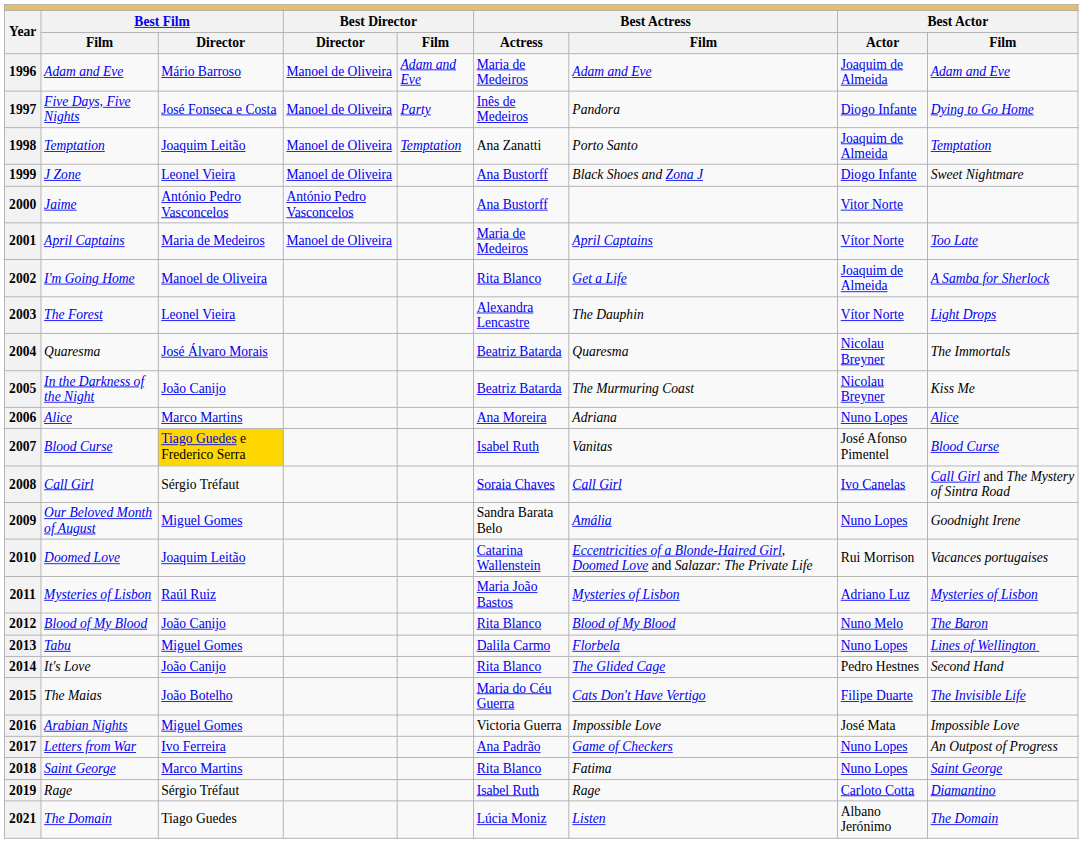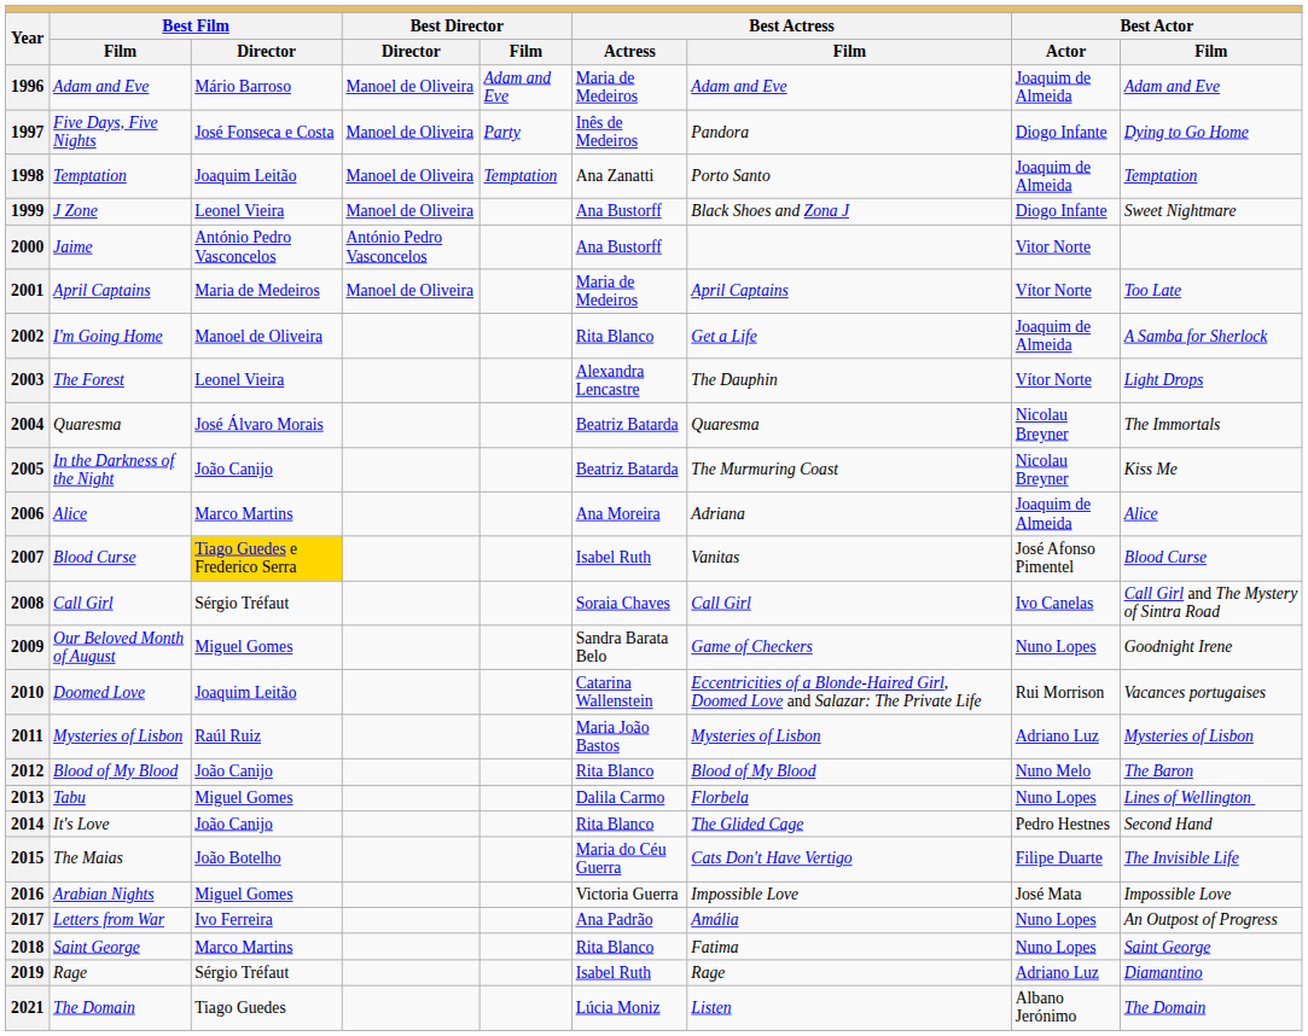 <table class="wikitable sortable" width="100%">
 <tr>
 <td colspan="9" bgcolor="#e4be6d"></td>
 </tr>
 <tr>
 <th colspan="1" rowspan="2" style="padding: 0 5px;">Year</th>
 <th colspan="2"><strong><a href='#'>Best Film</a></strong></th>
 <th colspan="2" style="padding: 0 5px;">Best Director</th>
 <th colspan="2">Best Actress</th>
 <th colspan="2">Best Actor</th>
 </tr>
 <tr>
 <th>Film</th>
 <th>Director</th>
 <th>Director</th>
 <th>Film</th>
 <th>Actress</th>
 <th>Film</th>
 <th>Actor</th>
 <th>Film</th>
 </tr>
 <tr>
 <th>1996</th>
 <td><em><a href='#'>Adam and Eve</a></em></td>
 <td><a href='#'>Mário Barroso</a></td>
 <td><a href='#'>Manoel de Oliveira</a></td>
 <td><em><a href='#'>Adam and Eve</a></em></td>
 <td><a href='#'>Maria de Medeiros</a></td>
 <td><em><a href='#'>Adam and Eve</a></em></td>
 <td><a href='#'>Joaquim de Almeida</a></td>
 <td><em><a href='#'>Adam and Eve</a></em></td>
 </tr>
 <tr>
 <th>1997</th>
 <td><em><a href='#'>Five Days, Five Nights</a></em></td>
 <td><a href='#'>José Fonseca e Costa</a></td>
 <td><a href='#'>Manoel de Oliveira</a></td>
 <td><em><a href='#'>Party</a></em></td>
 <td><a href='#'>Inês de Medeiros</a></td>
 <td><em>Pandora</em></td>
 <td><a href='#'>Diogo Infante</a></td>
 <td><em><a href='#'>Dying to Go Home</a></em></td>
 </tr>
 <tr>
 <th>1998</th>
 <td><em><a href='#'>Temptation</a></em></td>
 <td><a href='#'>Joaquim Leitão</a></td>
 <td><a href='#'>Manoel de Oliveira</a></td>
 <td><em><a href='#'>Temptation</a></em></td>
 <td>Ana Zanatti</td>
 <td><em>Porto Santo</em></td>
 <td><a href='#'>Joaquim de Almeida</a></td>
 <td><em><a href='#'>Temptation</a></em></td>
 </tr>
 <tr>
 <th>1999</th>
 <td><em><a href='#'>J Zone</a></em></td>
 <td><a href='#'>Leonel Vieira</a></td>
 <td><a href='#'>Manoel de Oliveira</a></td>
 <td></td>
 <td><a href='#'>Ana Bustorff</a></td>
 <td><em>Black Shoes and <a href='#'>Zona J</a></em></td>
 <td><a href='#'>Diogo Infante</a></td>
 <td><em>Sweet Nightmare</em></td>
 </tr>
 <tr>
 <th>2000</th>
 <td><em><a href='#'>Jaime</a></em></td>
 <td><a href='#'>António Pedro Vasconcelos</a></td>
 <td><a href='#'>António Pedro Vasconcelos</a></td>
 <td></td>
 <td><a href='#'>Ana Bustorff</a></td>
 <td></td>
 <td><a href='#'>Vitor Norte</a></td>
 <td></td>
 </tr>
 <tr>
 <th>2001</th>
 <td><em><a href='#'>April Captains</a></em></td>
 <td><a href='#'>Maria de Medeiros</a></td>
 <td><a href='#'>Manoel de Oliveira</a></td>
 <td></td>
 <td><a href='#'>Maria de Medeiros</a></td>
 <td><em><a href='#'>April Captains</a></em></td>
 <td><a href='#'>Vítor Norte</a></td>
 <td><em><a href='#'>Too Late</a></em></td>
 </tr>
 <tr>
 <th>2002</th>
 <td><em><a href='#'>I'm Going Home</a></em></td>
 <td><a href='#'>Manoel de Oliveira</a></td>
 <td></td>
 <td></td>
 <td><a href='#'>Rita Blanco</a></td>
 <td><em><a href='#'>Get a Life</a></em></td>
 <td><a href='#'>Joaquim de Almeida</a></td>
 <td><em><a href='#'>A Samba for Sherlock</a></em></td>
 </tr>
 <tr>
 <th>2003</th>
 <td><em><a href='#'>The Forest</a></em></td>
 <td><a href='#'>Leonel Vieira</a></td>
 <td></td>
 <td></td>
 <td><a href='#'>Alexandra Lencastre</a></td>
 <td><em>The Dauphin</em></td>
 <td><a href='#'>Vítor Norte</a></td>
 <td><em><a href='#'>Light Drops</a></em></td>
 </tr>
 <tr>
 <th>2004</th>
 <td><em>Quaresma</em></td>
 <td><a href='#'>José Álvaro Morais</a></td>
 <td></td>
 <td></td>
 <td><a href='#'>Beatriz Batarda</a></td>
 <td><em>Quaresma</em></td>
 <td><a href='#'>Nicolau Breyner</a></td>
 <td><em>The Immortals</em></td>
 </tr>
 <tr>
 <th>2005</th>
 <td><em><a href='#'>In the Darkness of the Night</a></em></td>
 <td><a href='#'>João Canijo</a></td>
 <td></td>
 <td></td>
 <td><a href='#'>Beatriz Batarda</a></td>
 <td><em>The Murmuring Coast</em></td>
 <td><a href='#'>Nicolau Breyner</a></td>
 <td><em>Kiss Me</em></td>
 </tr>
 <tr>
 <th>2006</th>
 <td><em><a href='#'>Alice</a></em></td>
 <td><a href='#'>Marco Martins</a></td>
 <td></td>
 <td></td>
 <td><a href='#'>Ana Moreira</a></td>
 <td><em>Adriana</em></td>
-<td><a href='#'>Nuno Lopes</a></td>
+<td><a href='#'>Joaquim de Almeida</a></td>
 <td><em><a href='#'>Alice</a></em></td>
 </tr>
 <tr>
 <th>2007</th>
 <td><a href='#'><em>Blood Curse</em></a></td>
 <td style="background: gold;"><a href='#'>Tiago Guedes</a> e Frederico Serra</td>
 <td></td>
 <td></td>
 <td><a href='#'>Isabel Ruth</a></td>
 <td><em>Vanitas</em></td>
 <td>José Afonso Pimentel</td>
 <td><a href='#'><em>Blood Curse</em></a></td>
 </tr>
 <tr>
 <th>2008</th>
 <td><em><a href='#'>Call Girl</a></em></td>
 <td>Sérgio Tréfaut</td>
 <td></td>
 <td></td>
 <td><a href='#'>Soraia Chaves</a></td>
 <td><em><a href='#'>Call Girl</a></em></td>
 <td><a href='#'>Ivo Canelas</a></td>
 <td><em><a href='#'>Call Girl</a></em> and <em>The Mystery of Sintra Road</em></td>
 </tr>
 <tr>
 <th>2009</th>
 <td><em><a href='#'>Our Beloved Month of August</a></em></td>
 <td><a href='#'>Miguel Gomes</a></td>
 <td></td>
 <td></td>
 <td>Sandra Barata Belo</td>
-<td><a href='#'><em>Amália</em></a></td>
+<td><em><a href='#'>Game of Checkers</a></em></td>
 <td><a href='#'>Nuno Lopes</a></td>
 <td><em>Goodnight Irene </em></td>
 </tr>
 <tr>
 <th>2010</th>
 <td><em><a href='#'>Doomed Love</a></em></td>
 <td><a href='#'>Joaquim Leitão</a></td>
 <td></td>
 <td></td>
 <td><a href='#'>Catarina Wallenstein</a></td>
 <td><em><a href='#'>Eccentricities of a Blonde-Haired Girl</a></em>, <em><a href='#'>Doomed Love</a></em> and <em>Salazar: The Private Life</em></td>
 <td>Rui Morrison</td>
 <td><em>Vacances portugaises</em></td>
 </tr>
 <tr>
 <th>2011</th>
 <td><em><a href='#'>Mysteries of Lisbon</a></em></td>
 <td><a href='#'>Raúl Ruiz</a></td>
 <td></td>
 <td></td>
 <td><a href='#'>Maria João Bastos</a></td>
 <td><em><a href='#'>Mysteries of Lisbon</a></em></td>
 <td><a href='#'>Adriano Luz</a></td>
 <td><em><a href='#'>Mysteries of Lisbon</a></em></td>
 </tr>
 <tr>
 <th>2012</th>
 <td><em><a href='#'>Blood of My Blood</a></em></td>
 <td><a href='#'>João Canijo</a></td>
 <td></td>
 <td></td>
 <td><a href='#'>Rita Blanco</a></td>
 <td><em><a href='#'>Blood of My Blood</a></em></td>
 <td><a href='#'>Nuno Melo</a></td>
 <td><a href='#'><em>The Baron</em></a></td>
 </tr>
 <tr>
 <th>2013</th>
 <td><em><a href='#'>Tabu</a></em></td>
 <td><a href='#'>Miguel Gomes</a></td>
 <td></td>
 <td></td>
 <td><a href='#'>Dalila Carmo</a></td>
 <td><em><a href='#'>Florbela</a></em> </td>
 <td><a href='#'>Nuno Lopes</a></td>
 <td><a href='#'><em>Lines of Wellington</em> </a></td>
 </tr>
 <tr>
 <th>2014</th>
 <td><em>It's Love</em></td>
 <td><a href='#'>João Canijo</a></td>
 <td></td>
 <td></td>
 <td><a href='#'>Rita Blanco</a></td>
 <td><em><a href='#'>The Glided Cage</a></em></td>
 <td>Pedro Hestnes</td>
 <td><em>Second Hand</em></td>
 </tr>
 <tr>
 <th>2015</th>
 <td><em>The Maias</em></td>
 <td><a href='#'>João Botelho</a></td>
 <td></td>
 <td></td>
 <td><a href='#'>Maria do Céu Guerra</a></td>
 <td><em><a href='#'>Cats Don't Have Vertigo</a></em></td>
 <td><a href='#'>Filipe Duarte</a></td>
 <td><em><a href='#'>The Invisible Life</a></em></td>
 </tr>
 <tr>
 <th>2016</th>
 <td><a href='#'><em>Arabian Nights</em></a></td>
 <td><a href='#'>Miguel Gomes</a></td>
 <td></td>
 <td></td>
 <td>Victoria Guerra</td>
 <td><em>Impossible Love</em></td>
 <td>José Mata</td>
 <td><em>Impossible Love</em></td>
 </tr>
 <tr>
 <th>2017</th>
 <td><em><a href='#'>Letters from War</a></em></td>
 <td><a href='#'>Ivo Ferreira</a></td>
 <td></td>
 <td></td>
 <td><a href='#'>Ana Padrão</a></td>
-<td><em><a href='#'>Game of Checkers</a></em></td>
+<td><a href='#'><em>Amália</em></a></td>
 <td><a href='#'>Nuno Lopes</a></td>
 <td><em>An Outpost of Progress</em></td>
 </tr>
 <tr>
 <th>2018</th>
 <td><em><a href='#'>Saint George</a></em></td>
 <td><a href='#'>Marco Martins</a></td>
 <td></td>
 <td></td>
 <td><a href='#'>Rita Blanco</a></td>
 <td><em>Fatima</em></td>
 <td><a href='#'>Nuno Lopes</a></td>
 <td><em><a href='#'>Saint George</a></em></td>
 </tr>
 <tr>
 <th>2019</th>
 <td><em>Rage</em></td>
 <td>Sérgio Tréfaut</td>
 <td></td>
 <td></td>
 <td><a href='#'>Isabel Ruth</a></td>
 <td><em>Rage</em></td>
-<td><a href='#'>Carloto Cotta</a></td>
+<td><a href='#'>Adriano Luz</a></td>
 <td><em><a href='#'>Diamantino</a></em></td>
 </tr>
 <tr>
 <th>2021</th>
 <td><em><a href='#'>The Domain</a></em></td>
 <td>Tiago Guedes</td>
 <td></td>
 <td></td>
 <td><a href='#'>Lúcia Moniz</a></td>
 <td><em><a href='#'>Listen</a></em></td>
 <td>Albano Jerónimo</td>
 <td><em><a href='#'>The Domain</a></em></td>
 </tr>
 </table>
